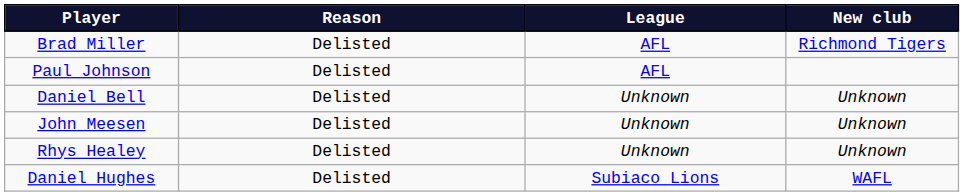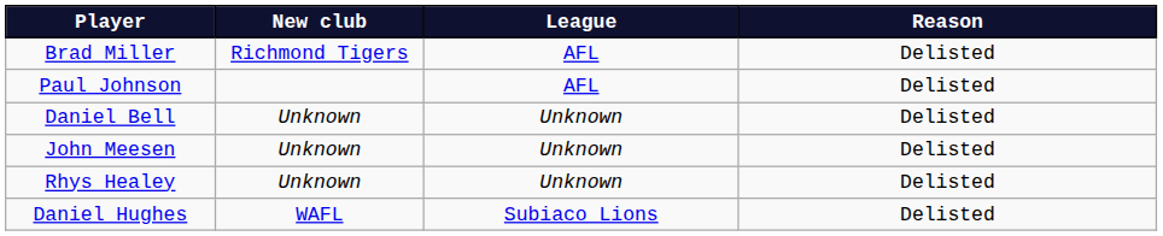 <table class="wikitable" style="text-align:center; font-size:100%; width:60%;">
 <tr style="color:#FFFFFF;">
 <th style="background:#0F1131; border: solid black 1px; width: 10%">Player</th>
+<th style="background:#0F1131; border: solid black 1px; width: 10%">New club</th>
+<th style="background:#0F1131; border: solid black 1px; width: 15%">League</th>
 <th style="background:#0F1131; border: solid black 1px; width: 20%">Reason</th>
-<th style="background:#0F1131; border: solid black 1px; width: 15%">League</th>
-<th style="background:#0F1131; border: solid black 1px; width: 10%">New club</th>
 </tr>
 <tr>
 <td><a href='#'>Brad Miller</a></td>
+<td><a href='#'>Richmond Tigers</a></td>
+<td><a href='#'>AFL</a></td>
 <td>Delisted</td>
-<td><a href='#'>AFL</a></td>
-<td><a href='#'>Richmond Tigers</a></td>
 </tr>
 <tr>
 <td><a href='#'>Paul Johnson</a></td>
+<td></td>
+<td><a href='#'>AFL</a></td>
 <td>Delisted</td>
-<td><a href='#'>AFL</a></td>
-<td></td>
 </tr>
 <tr>
 <td><a href='#'>Daniel Bell</a></td>
-<td>Delisted</td>
 <td><em>Unknown</em></td>
 <td><em>Unknown</em></td>
+<td>Delisted</td>
 </tr>
 <tr>
 <td><a href='#'>John Meesen</a></td>
-<td>Delisted</td>
 <td><em>Unknown</em></td>
 <td><em>Unknown</em></td>
+<td>Delisted</td>
 </tr>
 <tr>
 <td><a href='#'>Rhys Healey</a></td>
-<td>Delisted</td>
 <td><em>Unknown</em></td>
 <td><em>Unknown</em></td>
+<td>Delisted</td>
 </tr>
 <tr>
 <td><a href='#'>Daniel Hughes</a></td>
+<td><a href='#'>WAFL</a></td>
+<td><a href='#'>Subiaco Lions</a></td>
 <td>Delisted</td>
-<td><a href='#'>Subiaco Lions</a></td>
-<td><a href='#'>WAFL</a></td>
 </tr>
 </table>
